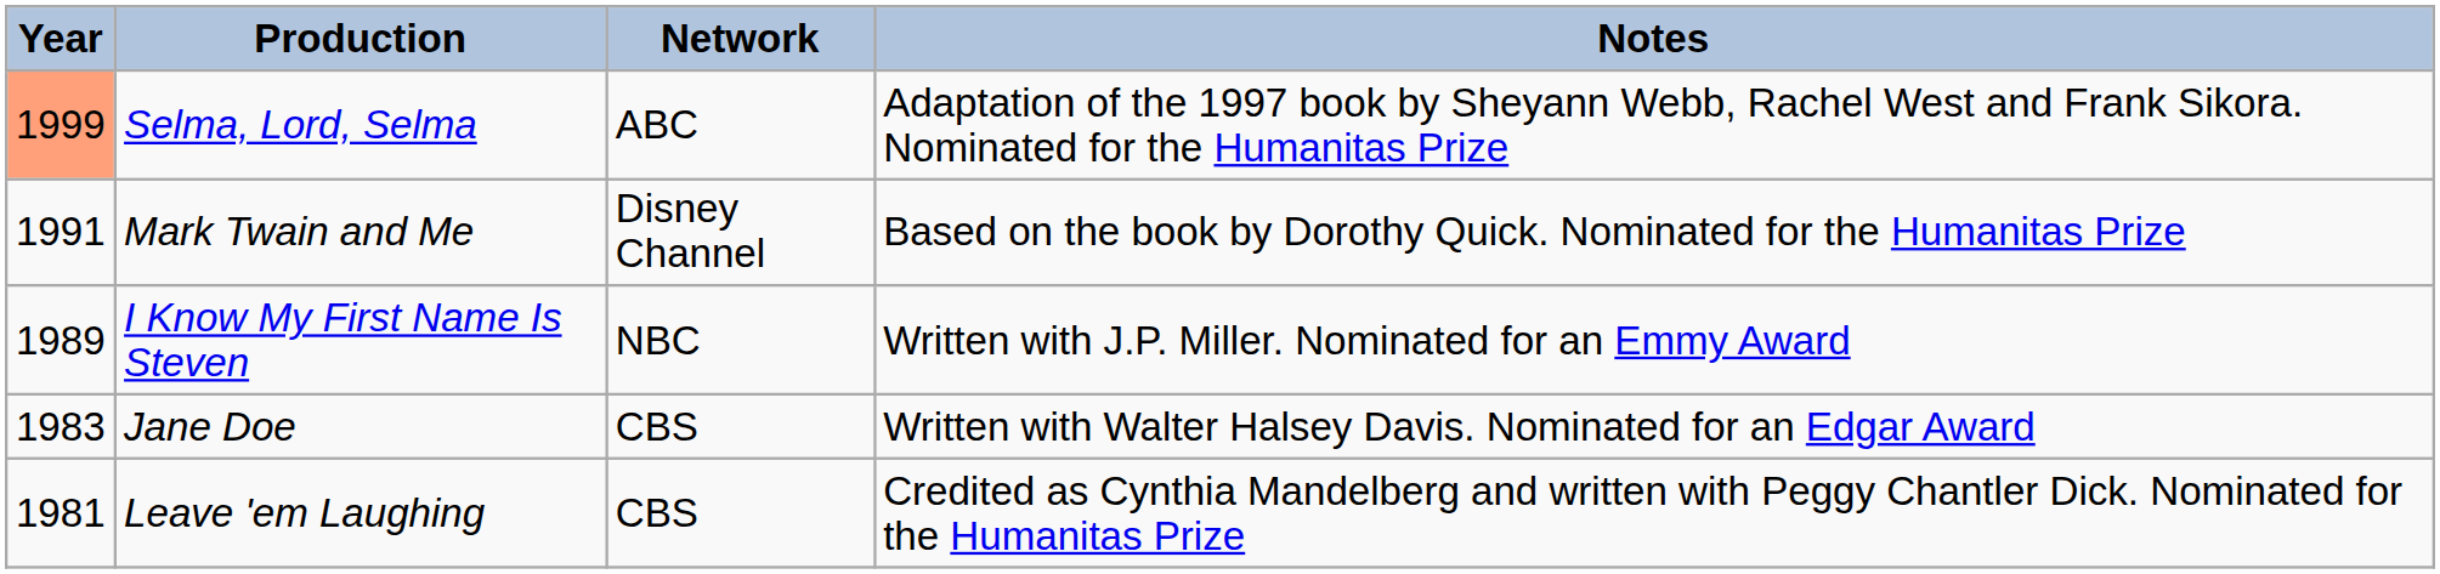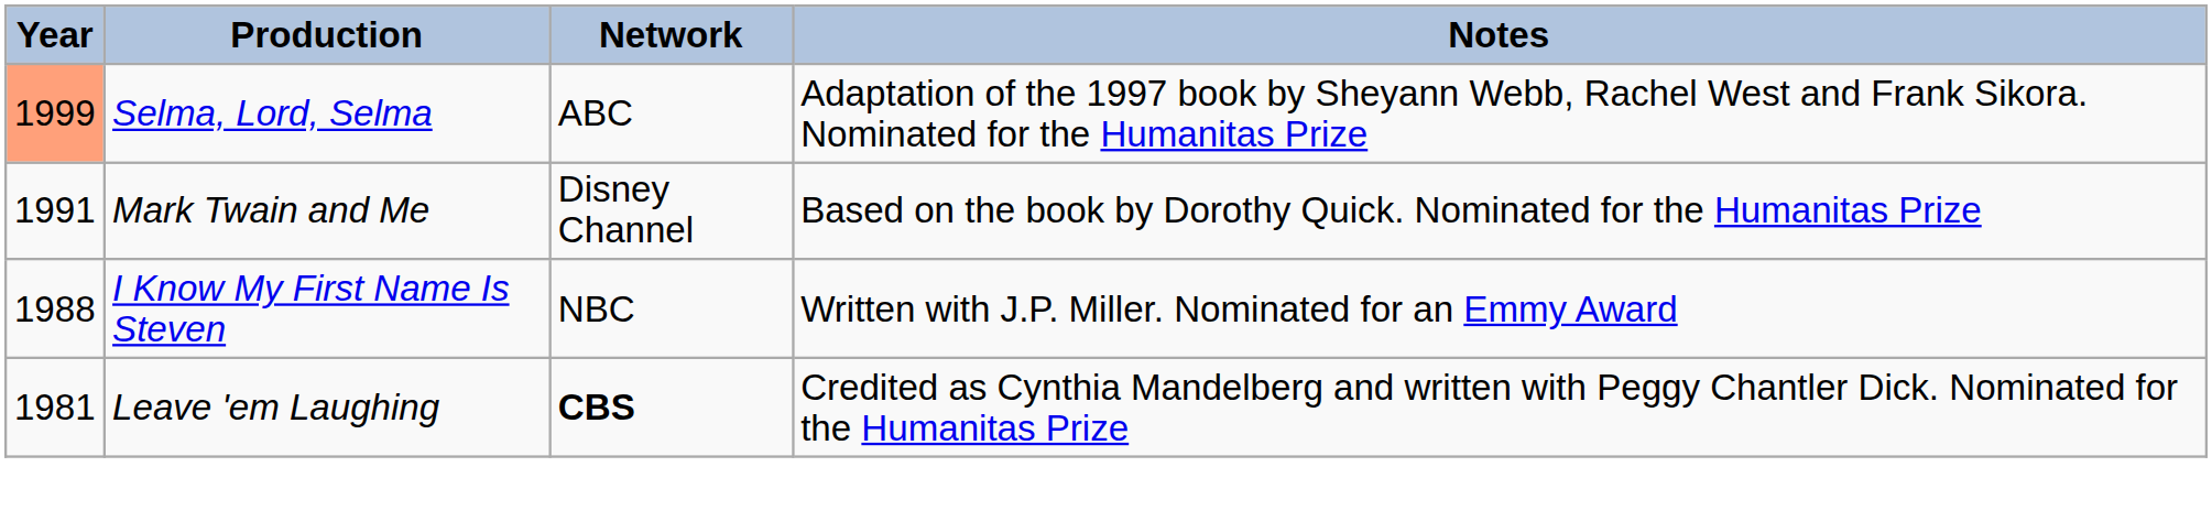 <table class="wikitable" style="font-size:90%;">
 <tr>
 <th style="background:#B0C4DE;">Year</th>
 <th style="background:#B0C4DE;">Production</th>
 <th style="background:#B0C4DE;">Network</th>
 <th style="background:#B0C4DE;">Notes</th>
 </tr>
 <tr>
 <td style="background: lightsalmon;">1999</td>
 <td><em><a href='#'>Selma, Lord, Selma</a></em></td>
 <td>ABC</td>
 <td>Adaptation of the 1997 book by Sheyann Webb, Rachel West and Frank Sikora.  Nominated for the <a href='#'>Humanitas Prize</a></td>
 </tr>
 <tr>
 <td>1991</td>
 <td><em>Mark Twain and Me</em></td>
 <td>Disney Channel</td>
 <td>Based on the book by Dorothy Quick.  Nominated for the <a href='#'>Humanitas Prize</a></td>
 </tr>
 <tr>
-<td>1989</td>
+<td>1988</td>
 <td><em><a href='#'>I Know My First Name Is Steven</a></em></td>
 <td>NBC</td>
 <td>Written with J.P. Miller.  Nominated for an <a href='#'>Emmy Award</a></td>
 </tr>
 <tr>
-<td>1983</td>
-<td><em>Jane Doe</em></td>
-<td>CBS</td>
-<td>Written with Walter Halsey Davis.  Nominated for an <a href='#'>Edgar Award</a></td>
-</tr>
-<tr>
 <td>1981</td>
 <td><em>Leave 'em Laughing</em></td>
-<td>CBS</td>
+<td><strong>CBS</strong></td>
 <td>Credited as Cynthia Mandelberg and written with Peggy Chantler Dick.  Nominated for the <a href='#'>Humanitas Prize</a></td>
 </tr>
 </table>
